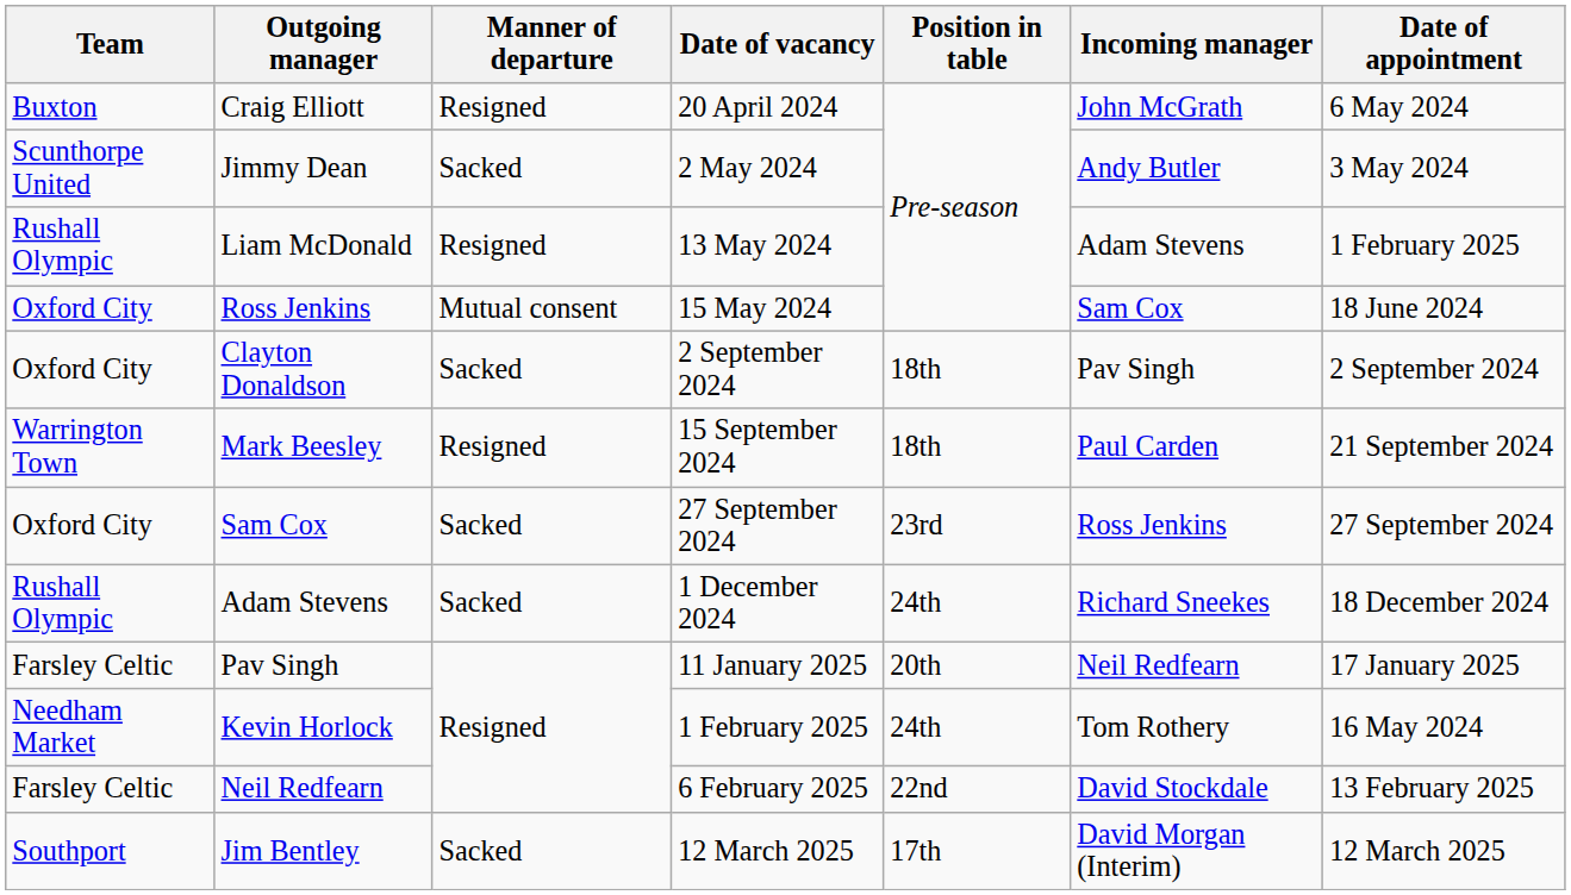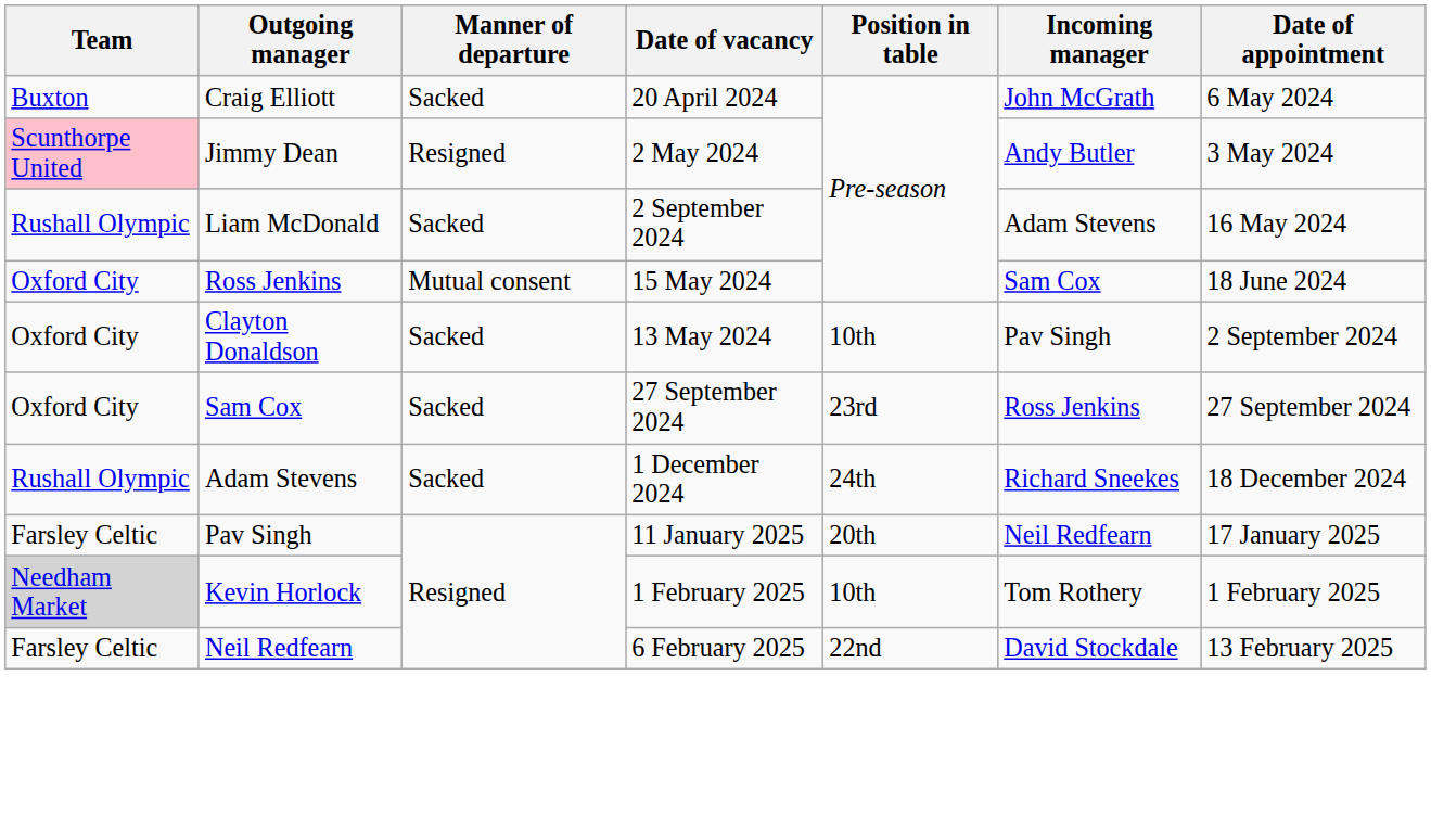 <table class="wikitable sortable">
 <tr>
 <th>Team</th>
 <th width-150>Outgoing manager</th>
 <th>Manner of departure</th>
 <th>Date of vacancy</th>
 <th>Position in table</th>
 <th>Incoming manager</th>
 <th>Date of appointment</th>
 </tr>
 <tr>
 <td><a href='#'>Buxton</a></td>
 <td> Craig Elliott</td>
-<td>Resigned</td>
+<td>Sacked</td>
 <td>20 April 2024</td>
 <td rowspan="4"><em>Pre-season</em></td>
 <td> <a href='#'>John McGrath</a></td>
 <td>6 May 2024</td>
 </tr>
 <tr>
-<td><a href='#'>Scunthorpe United</a></td>
+<td style="background: pink;"><a href='#'>Scunthorpe United</a></td>
 <td> Jimmy Dean</td>
-<td>Sacked</td>
+<td>Resigned</td>
 <td>2 May 2024</td>
 <td> <a href='#'>Andy Butler</a></td>
 <td>3 May 2024</td>
 </tr>
 <tr>
 <td><a href='#'>Rushall Olympic</a></td>
 <td> Liam McDonald</td>
-<td>Resigned</td>
-<td>13 May 2024</td>
+<td>Sacked</td>
+<td>2 September 2024</td>
 <td> Adam Stevens</td>
-<td>1 February 2025</td>
+<td>16 May 2024</td>
 </tr>
 <tr>
 <td><a href='#'>Oxford City</a></td>
 <td> <a href='#'>Ross Jenkins</a></td>
 <td>Mutual consent</td>
 <td>15 May 2024</td>
 <td> <a href='#'>Sam Cox</a></td>
 <td>18 June 2024</td>
 </tr>
 <tr>
 <td>Oxford City</td>
 <td> <a href='#'>Clayton Donaldson</a></td>
 <td>Sacked</td>
-<td>2 September 2024</td>
-<td>18th</td>
+<td>13 May 2024</td>
+<td>10th</td>
 <td> Pav Singh</td>
 <td>2 September 2024</td>
-</tr>
-<tr>
-<td><a href='#'>Warrington Town</a></td>
-<td> <a href='#'>Mark Beesley</a></td>
-<td>Resigned</td>
-<td>15 September 2024</td>
-<td>18th</td>
-<td> <a href='#'>Paul Carden</a></td>
-<td>21 September 2024</td>
 </tr>
 <tr>
 <td>Oxford City</td>
 <td> <a href='#'>Sam Cox</a></td>
 <td>Sacked</td>
 <td>27 September 2024</td>
 <td>23rd</td>
 <td> <a href='#'>Ross Jenkins</a></td>
 <td>27 September 2024</td>
 </tr>
 <tr>
 <td><a href='#'>Rushall Olympic</a></td>
 <td> Adam Stevens</td>
 <td>Sacked</td>
 <td>1 December 2024</td>
 <td>24th</td>
 <td> <a href='#'>Richard Sneekes</a></td>
 <td>18 December 2024</td>
 </tr>
 <tr>
 <td>Farsley Celtic</td>
 <td> Pav Singh</td>
 <td rowspan="3">Resigned</td>
 <td>11 January 2025</td>
 <td>20th</td>
 <td> <a href='#'>Neil Redfearn</a></td>
 <td>17 January 2025</td>
 </tr>
 <tr>
-<td><a href='#'>Needham Market</a></td>
+<td style="background: lightgrey;"><a href='#'>Needham Market</a></td>
 <td> <a href='#'>Kevin Horlock</a></td>
 <td>1 February 2025</td>
-<td>24th</td>
+<td>10th</td>
 <td> Tom Rothery</td>
-<td>16 May 2024</td>
+<td>1 February 2025</td>
 </tr>
 <tr>
 <td>Farsley Celtic</td>
 <td> <a href='#'>Neil Redfearn</a></td>
 <td>6 February 2025</td>
 <td>22nd</td>
 <td> <a href='#'>David Stockdale</a></td>
 <td>13 February 2025</td>
 </tr>
-<tr>
-<td><a href='#'>Southport</a></td>
-<td> <a href='#'>Jim Bentley</a></td>
-<td>Sacked</td>
-<td>12 March 2025</td>
-<td>17th</td>
-<td> <a href='#'>David Morgan</a> (Interim)</td>
-<td>12 March 2025</td>
-</tr>
 </table>
